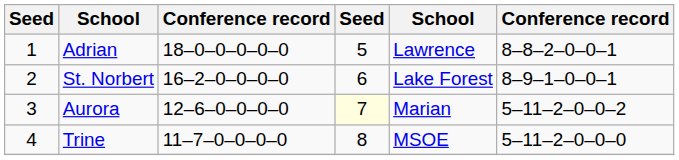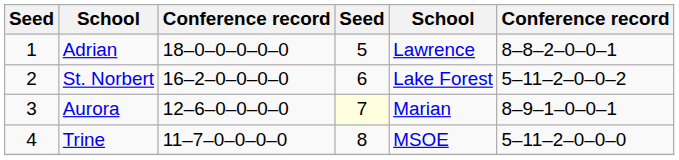 <table class="wikitable">
 <tr>
 <th>Seed</th>
 <th>School</th>
 <th>Conference record</th>
 <th>Seed</th>
 <th>School</th>
 <th>Conference record</th>
 </tr>
 <tr>
 <td align=center>1</td>
 <td><a href='#'>Adrian</a></td>
 <td>18–0–0–0–0–0</td>
 <td align=center>5</td>
 <td><a href='#'>Lawrence</a></td>
 <td>8–8–2–0–0–1</td>
 </tr>
 <tr>
 <td align=center>2</td>
 <td><a href='#'>St. Norbert</a></td>
 <td>16–2–0–0–0–0</td>
 <td align=center>6</td>
 <td><a href='#'>Lake Forest</a></td>
-<td>8–9–1–0–0–1</td>
+<td>5–11–2–0–0–2</td>
 </tr>
 <tr>
 <td align=center>3</td>
 <td><a href='#'>Aurora</a></td>
 <td>12–6–0–0–0–0</td>
 <td align=center style="background: lightyellow;">7</td>
 <td><a href='#'>Marian</a></td>
-<td>5–11–2–0–0–2</td>
+<td>8–9–1–0–0–1</td>
 </tr>
 <tr>
 <td align=center>4</td>
 <td><a href='#'>Trine</a></td>
 <td>11–7–0–0–0–0</td>
 <td align=center>8</td>
 <td><a href='#'>MSOE</a></td>
 <td>5–11–2–0–0–0</td>
 </tr>
 <tr>
 </tr>
 </table>
